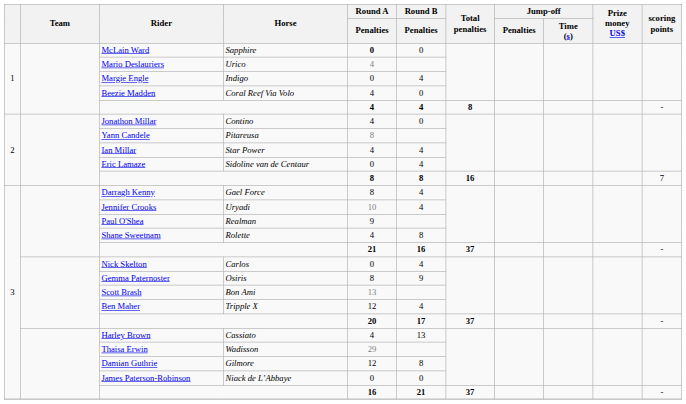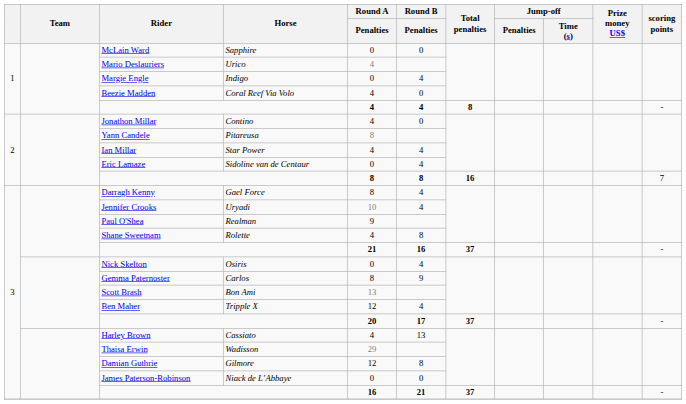 <table class="wikitable" style="font-size: 90%">
 <tr>
 <th rowspan=2 width=20></th>
 <th rowspan=2 width=125>Team</th>
 <th rowspan=2 width=200>Rider</th>
 <th rowspan=2 width=200>Horse</th>
 <th>Round A</th>
 <th>Round B</th>
 <th rowspan=2 width=75>Total penalties</th>
 <th colspan=2>Jump-off</th>
 <th rowspan=2 width=75>Prize money<br><a href='#'>US$</a></th>
 <th rowspan=2 width=60>scoring<br>points</th>
 </tr>
 <tr>
 <th width=75>Penalties</th>
 <th width=75>Penalties</th>
 <th width=75>Penalties</th>
 <th width=75>Time<br>(<a href='#'>s</a>)</th>
 </tr>
 <tr>
 <td rowspan=5 align=center>1</td>
 <td rowspan=5></td>
 <td><a href='#'>McLain Ward</a></td>
 <td><em>Sapphire</em></td>
-<td align=center><strong>0</strong></td>
+<td align=center>0</td>
 <td align=center>0</td>
 <td rowspan=4></td>
 <td rowspan=4></td>
 <td rowspan=4></td>
 <td rowspan=4></td>
 </tr>
 <tr>
 <td><a href='#'>Mario Deslauriers</a></td>
 <td><em>Urico</em></td>
 <td align=center style=color:gray>4</td>
 <td align=center></td>
 </tr>
 <tr>
 <td><a href='#'>Margie Engle</a></td>
 <td><em>Indigo</em></td>
 <td align=center>0</td>
 <td align=center>4</td>
 </tr>
 <tr>
 <td><a href='#'>Beezie Madden</a></td>
 <td><em>Coral Reef Via Volo</em></td>
 <td align=center>4</td>
 <td align=center>0</td>
 </tr>
 <tr>
 <td colspan=2></td>
 <td align=center><strong>4</strong></td>
 <td align=center><strong>4</strong></td>
 <td align=center><strong>8</strong></td>
 <td></td>
 <td></td>
 <td align=center></td>
 <td align=center>-</td>
 </tr>
 <tr>
 <td rowspan=5 align=center>2</td>
 <td rowspan=5></td>
 <td><a href='#'>Jonathon Millar</a></td>
 <td><em>Contino</em></td>
 <td align=center>4</td>
 <td align=center>0</td>
 <td rowspan=4></td>
 <td rowspan=4></td>
 <td rowspan=4></td>
 <td rowspan=4></td>
 </tr>
 <tr>
 <td><a href='#'>Yann Candele</a></td>
 <td><em>Pitareusa</em></td>
 <td align=center style=color:gray>8</td>
 <td align=center></td>
 </tr>
 <tr>
 <td><a href='#'>Ian Millar</a></td>
 <td><em>Star Power</em></td>
 <td align=center>4</td>
 <td align=center>4</td>
 </tr>
 <tr>
 <td><a href='#'>Eric Lamaze</a></td>
 <td><em>Sidoline van de Centaur</em></td>
 <td align=center>0</td>
 <td align=center>4</td>
 </tr>
 <tr>
 <td colspan=2></td>
 <td align=center><strong>8</strong></td>
 <td align=center><strong>8</strong></td>
 <td align=center><strong>16</strong></td>
 <td></td>
 <td></td>
 <td align=center></td>
 <td align=center>7</td>
 </tr>
 <tr>
 <td rowspan=15 align=center>3</td>
 <td rowspan=5></td>
 <td><a href='#'>Darragh Kenny</a></td>
 <td><em>Gael Force</em></td>
 <td align=center>8</td>
 <td align=center>4</td>
 <td rowspan=4></td>
 <td rowspan=4></td>
 <td rowspan=4></td>
 <td rowspan=4></td>
 <td rowspan=4></td>
 </tr>
 <tr>
 <td><a href='#'>Jennifer Crooks</a></td>
 <td><em>Uryadi</em></td>
 <td align=center style=color:gray>10</td>
 <td align=center>4</td>
 </tr>
 <tr>
 <td><a href='#'>Paul O'Shea</a></td>
 <td><em>Realman</em></td>
 <td align=center>9</td>
 <td align=center></td>
 </tr>
 <tr>
 <td><a href='#'>Shane Sweetnam</a></td>
 <td><em>Rolette</em></td>
 <td align=center>4</td>
 <td align=center>8</td>
 </tr>
 <tr>
 <td colspan=2></td>
 <td align=center><strong>21</strong></td>
 <td align=center><strong>16</strong></td>
 <td align=center><strong>37</strong></td>
 <td></td>
 <td></td>
 <td align=center></td>
 <td align=center>-</td>
 </tr>
 <tr>
 <td rowspan=5></td>
 <td><a href='#'>Nick Skelton</a></td>
-<td><em>Carlos</em></td>
+<td><em>Osiris</em></td>
 <td align=center>0</td>
 <td align=center>4</td>
 <td rowspan=4></td>
 <td rowspan=4></td>
 <td rowspan=4></td>
 <td rowspan=4></td>
 </tr>
 <tr>
 <td><a href='#'>Gemma Paternoster</a></td>
-<td><em>Osiris</em></td>
+<td><em>Carlos</em></td>
 <td align=center>8</td>
 <td align=center>9</td>
 </tr>
 <tr>
 <td><a href='#'>Scott Brash</a></td>
 <td><em>Bon Ami</em></td>
 <td align=center style=color:gray>13</td>
 <td align=center></td>
 </tr>
 <tr>
 <td><a href='#'>Ben Maher</a></td>
 <td><em>Tripple X</em></td>
 <td align=center>12</td>
 <td align=center>4</td>
 </tr>
 <tr>
 <td colspan=2></td>
 <td align=center><strong>20</strong></td>
 <td align=center><strong>17</strong></td>
 <td align=center><strong>37</strong></td>
 <td></td>
 <td></td>
 <td align=center></td>
 <td align=center>-</td>
 </tr>
 <tr>
 <td rowspan=5></td>
 <td><a href='#'>Harley Brown</a></td>
 <td><em>Cassiato</em></td>
 <td align=center>4</td>
 <td align=center>13</td>
 <td rowspan=4></td>
 <td rowspan=4></td>
 <td rowspan=4></td>
 <td rowspan=4></td>
 </tr>
 <tr>
 <td><a href='#'>Thaisa Erwin</a></td>
 <td><em>Wadisson </em></td>
 <td align=center style=color:gray>29</td>
 <td align=center></td>
 </tr>
 <tr>
 <td><a href='#'>Damian Guthrie</a></td>
 <td><em>Gilmore</em></td>
 <td align=center>12</td>
 <td align=center>8</td>
 </tr>
 <tr>
 <td><a href='#'>James Paterson-Robinson</a></td>
 <td><em>Niack de L’Abbaye</em></td>
 <td align=center>0</td>
 <td align=center>0</td>
 </tr>
 <tr>
 <td colspan=2></td>
 <td align=center><strong>16</strong></td>
 <td align=center><strong>21</strong></td>
 <td align=center><strong>37</strong></td>
 <td></td>
 <td></td>
 <td align=center></td>
 <td align=center>-</td>
 </tr>
 <tr>
 </tr>
 </table>
